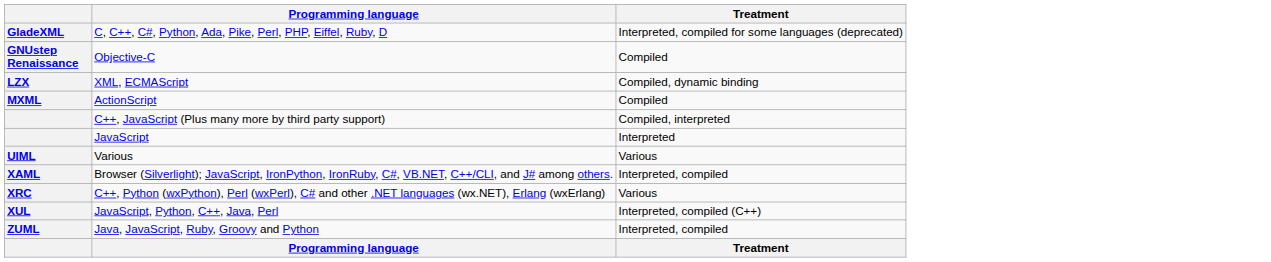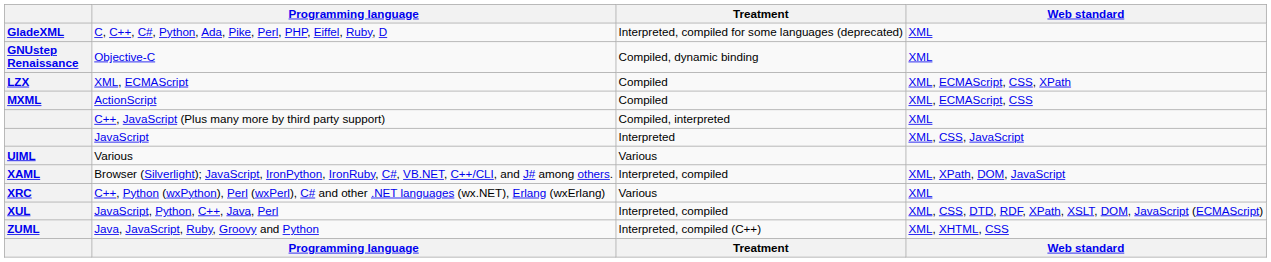 <table class="wikitable sortable" style="font-size: 90%">
 <tr>
 <th style="width:7em"></th>
 <th><a href='#'>Programming language</a></th>
 <th>Treatment</th>
+<th><a href='#'>Web standard</a></th>
 </tr>
 <tr>
 <th style="text-align:left"><a href='#'>GladeXML</a></th>
 <td><a href='#'>C</a>, <a href='#'>C++</a>, <a href='#'>C#</a>, <a href='#'>Python</a>, <a href='#'>Ada</a>, <a href='#'>Pike</a>, <a href='#'>Perl</a>, <a href='#'>PHP</a>, <a href='#'>Eiffel</a>, <a href='#'>Ruby</a>, <a href='#'>D</a></td>
 <td>Interpreted, compiled for some languages (deprecated)</td>
+<td><a href='#'>XML</a></td>
 </tr>
 <tr>
 <th style="text-align:left"><a href='#'>GNUstep Renaissance</a></th>
 <td><a href='#'>Objective-C</a></td>
-<td>Compiled</td>
+<td>Compiled, dynamic binding</td>
+<td><a href='#'>XML</a></td>
 </tr>
 <tr>
 <th style="text-align:left"><a href='#'>LZX</a></th>
 <td><a href='#'>XML</a>, <a href='#'>ECMAScript</a></td>
-<td>Compiled, dynamic binding</td>
+<td>Compiled</td>
+<td><a href='#'>XML</a>, <a href='#'>ECMAScript</a>, <a href='#'>CSS</a>, <a href='#'>XPath</a></td>
 </tr>
 <tr>
 <th style="text-align:left"><a href='#'>MXML</a></th>
 <td><a href='#'>ActionScript</a></td>
 <td>Compiled</td>
+<td><a href='#'>XML</a>, <a href='#'>ECMAScript</a>, <a href='#'>CSS</a></td>
 </tr>
 <tr>
 <th style="text-align:left"></th>
 <td><a href='#'>C++</a>, <a href='#'>JavaScript</a> (Plus many more by third party support)</td>
 <td>Compiled, interpreted</td>
+<td><a href='#'>XML</a></td>
 </tr>
 <tr>
 <th style="text-align:left"></th>
 <td><a href='#'>JavaScript</a></td>
 <td>Interpreted</td>
+<td><a href='#'>XML</a>, <a href='#'>CSS</a>, <a href='#'>JavaScript</a></td>
 </tr>
 <tr>
 <th style="text-align:left"><a href='#'>UIML</a></th>
 <td>Various</td>
 <td>Various</td>
+<td></td>
 </tr>
 <tr>
 <th style="text-align:left"><a href='#'>XAML</a></th>
 <td>Browser (<a href='#'>Silverlight</a>); <a href='#'>JavaScript</a>, <a href='#'>IronPython</a>, <a href='#'>IronRuby</a>, <a href='#'>C#</a>, <a href='#'>VB.NET</a>, <a href='#'>C++/CLI</a>, and <a href='#'>J#</a> among <a href='#'>others</a>.</td>
 <td>Interpreted, compiled</td>
+<td><a href='#'>XML</a>, <a href='#'>XPath</a>, <a href='#'>DOM</a>, <a href='#'>JavaScript</a></td>
 </tr>
 <tr>
 <th style="text-align:left"><a href='#'>XRC</a></th>
 <td><a href='#'>C++</a>, <a href='#'>Python</a> (<a href='#'>wxPython</a>), <a href='#'>Perl</a> (<a href='#'>wxPerl</a>), <a href='#'>C#</a> and other <a href='#'>.NET languages</a> (wx.NET), <a href='#'>Erlang</a> (wxErlang)</td>
 <td>Various</td>
+<td><a href='#'>XML</a></td>
 </tr>
 <tr>
 <th style="text-align:left"><a href='#'>XUL</a></th>
 <td><a href='#'>JavaScript</a>, <a href='#'>Python</a>, <a href='#'>C++</a>, <a href='#'>Java</a>, <a href='#'>Perl</a></td>
-<td>Interpreted, compiled (C++)</td>
+<td>Interpreted, compiled</td>
+<td><a href='#'>XML</a>, <a href='#'>CSS</a>, <a href='#'>DTD</a>, <a href='#'>RDF</a>, <a href='#'>XPath</a>, <a href='#'>XSLT</a>, <a href='#'>DOM</a>, <a href='#'>JavaScript</a> (<a href='#'>ECMAScript</a>)</td>
 </tr>
 <tr>
 <th style="text-align:left"><a href='#'>ZUML</a></th>
 <td><a href='#'>Java</a>, <a href='#'>JavaScript</a>, <a href='#'>Ruby</a>, <a href='#'>Groovy</a> and <a href='#'>Python</a></td>
-<td>Interpreted, compiled</td>
+<td>Interpreted, compiled (C++)</td>
+<td><a href='#'>XML</a>, <a href='#'>XHTML</a>, <a href='#'>CSS</a></td>
 </tr>
 <tr class="sortbottom">
 <th></th>
 <th><a href='#'>Programming language</a></th>
 <th>Treatment</th>
+<th><a href='#'>Web standard</a></th>
 </tr>
 </table>
